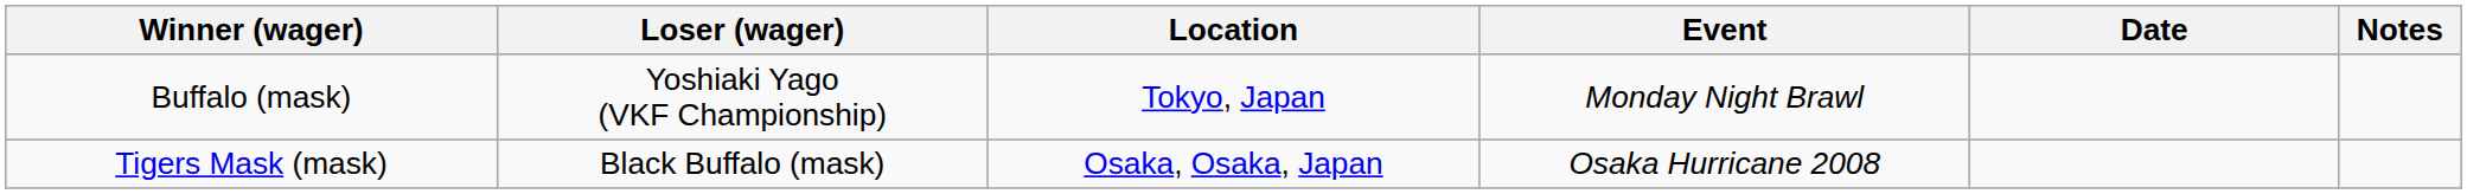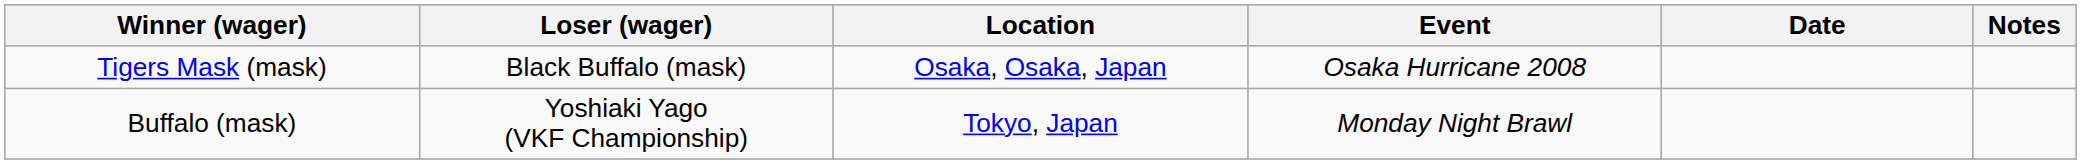 <table class="wikitable" style="width:100%;">
 <tr>
 <th width=20%>Winner (wager)</th>
 <th width=20%>Loser (wager)</th>
 <th width=20%>Location</th>
 <th width=20%>Event</th>
 <th width=15%>Date</th>
 <th width=5%>Notes</th>
 </tr>
 <tr style="text-align:center;">
+<td><a href='#'>Tigers Mask</a> (mask)</td>
+<td>Black Buffalo (mask)</td>
+<td><a href='#'>Osaka</a>, <a href='#'>Osaka</a>, <a href='#'>Japan</a></td>
+<td><em>Osaka Hurricane 2008</em></td>
+<td></td>
+<td></td>
+</tr>
+<tr style="text-align:center;">
 <td>Buffalo (mask)</td>
 <td>Yoshiaki Yago<br>(VKF Championship)</td>
 <td><a href='#'>Tokyo</a>, <a href='#'>Japan</a></td>
 <td><em>Monday Night Brawl</em></td>
 <td></td>
 <td></td>
 </tr>
-<tr style="text-align:center;">
-<td><a href='#'>Tigers Mask</a> (mask)</td>
-<td>Black Buffalo (mask)</td>
-<td><a href='#'>Osaka</a>, <a href='#'>Osaka</a>, <a href='#'>Japan</a></td>
-<td><em>Osaka Hurricane 2008</em></td>
-<td></td>
-<td></td>
-</tr>
 </table>
